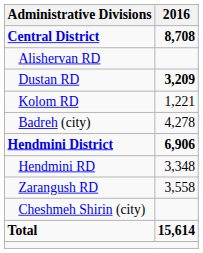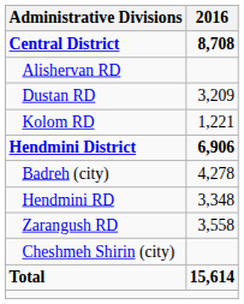 <table class="wikitable">
 <tr>
 <th>Administrative Divisions</th>
 <th>2016</th>
 </tr>
 <tr>
 <td><strong><a href='#'>Central District</a></strong></td>
 <td style="text-align: right;"><strong>8,708</strong></td>
 </tr>
 <tr>
 <td style="padding-left: 1em;"><a href='#'>Alishervan RD</a></td>
 <td style="text-align: right;"></td>
 </tr>
 <tr>
 <td style="padding-left: 1em;"><a href='#'>Dustan RD</a></td>
-<td style="text-align: right;"><strong>3,209</strong></td>
+<td style="text-align: right;">3,209</td>
 </tr>
 <tr>
 <td style="padding-left: 1em;"><a href='#'>Kolom RD</a></td>
 <td style="text-align: right;">1,221</td>
 </tr>
 <tr>
+<td><strong><a href='#'>Hendmini District</a></strong></td>
+<td style="text-align: right;"><strong>6,906</strong></td>
+</tr>
+<tr>
 <td style="padding-left: 1em;"><a href='#'>Badreh</a> (city)</td>
 <td style="text-align: right;">4,278</td>
-</tr>
-<tr>
-<td><strong><a href='#'>Hendmini District</a></strong></td>
-<td style="text-align: right;"><strong>6,906</strong></td>
 </tr>
 <tr>
 <td style="padding-left: 1em;"><a href='#'>Hendmini RD</a></td>
 <td style="text-align: right;">3,348</td>
 </tr>
 <tr>
 <td style="padding-left: 1em;"><a href='#'>Zarangush RD</a></td>
 <td style="text-align: right;">3,558</td>
 </tr>
 <tr>
 <td style="padding-left: 1em;"><a href='#'>Cheshmeh Shirin</a> (city)</td>
 <td style="text-align: right;"></td>
 </tr>
 <tr>
 <td><strong>Total</strong></td>
 <td style="text-align: right;"><strong>15,614</strong></td>
 </tr>
 <tr>
 <td colspan=2></td>
 </tr>
 </table>
